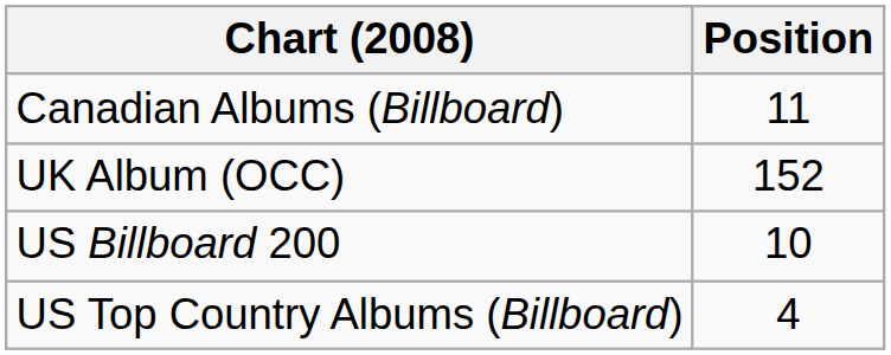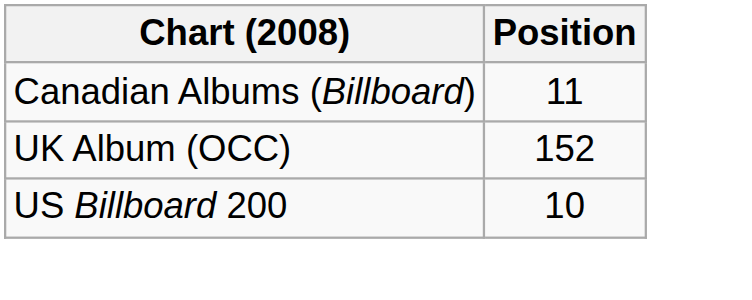 <table class="wikitable sortable">
 <tr>
 <th>Chart (2008)</th>
 <th>Position</th>
 </tr>
 <tr>
 <td>Canadian Albums (<em>Billboard</em>)</td>
 <td style="text-align:center;">11</td>
 </tr>
 <tr>
 <td>UK Album (OCC)</td>
 <td style="text-align:center;">152</td>
 </tr>
 <tr>
 <td>US <em>Billboard</em> 200</td>
 <td style="text-align:center;">10</td>
 </tr>
-<tr>
-<td>US Top Country Albums (<em>Billboard</em>)</td>
-<td style="text-align:center;">4</td>
-</tr>
 </table>
